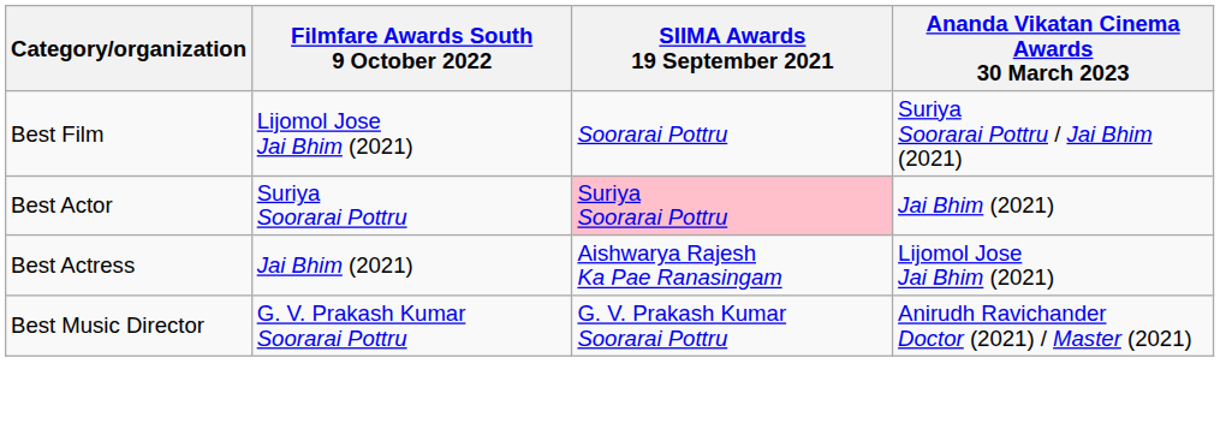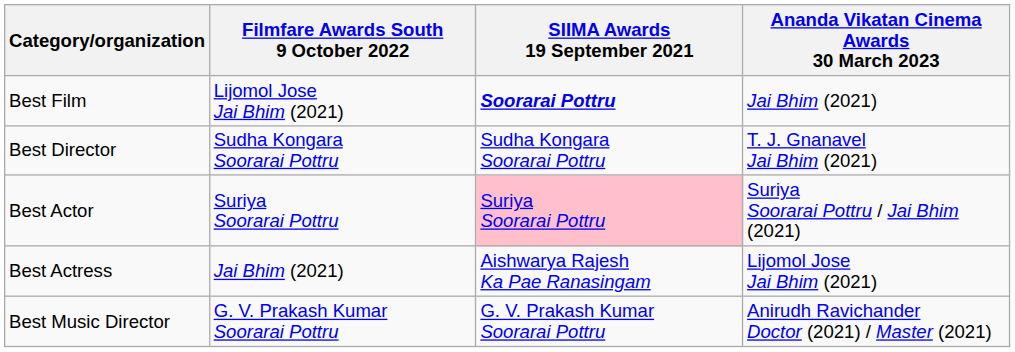 <table class="wikitable" style="font-size: 90%;">
 <tr>
 <th style="width:20px;">Category/organization</th>
 <th style="width:200px;"><a href='#'>Filmfare Awards South</a><br>9 October 2022</th>
 <th style="width:200px;"><a href='#'>SIIMA Awards</a><br>19 September 2021</th>
 <th style="width:200px;"><a href='#'>Ananda Vikatan Cinema Awards</a><br>30 March 2023</th>
 </tr>
 <tr>
 <td>Best Film</td>
 <td><a href='#'>Lijomol Jose</a><br><em><a href='#'>Jai Bhim</a></em> (2021)</td>
-<td><em><a href='#'>Soorarai Pottru</a></em></td>
-<td><a href='#'>Suriya</a><br><em><a href='#'>Soorarai Pottru</a></em> / <em><a href='#'>Jai Bhim</a></em> (2021)</td>
+<td><strong><em><a href='#'>Soorarai Pottru</a></em></strong></td>
+<td><em><a href='#'>Jai Bhim</a></em> (2021)</td>
+</tr>
+<tr>
+<td>Best Director</td>
+<td><a href='#'>Sudha Kongara</a><br><em><a href='#'>Soorarai Pottru</a></em></td>
+<td><a href='#'>Sudha Kongara</a><br><em><a href='#'>Soorarai Pottru</a></em></td>
+<td><a href='#'>T. J. Gnanavel</a><br><em><a href='#'>Jai Bhim</a></em> (2021)</td>
 </tr>
 <tr>
 <td>Best Actor</td>
 <td><a href='#'>Suriya</a><br><em><a href='#'>Soorarai Pottru</a></em></td>
 <td style="background: pink;"><a href='#'>Suriya</a><br><em><a href='#'>Soorarai Pottru</a></em></td>
-<td><em><a href='#'>Jai Bhim</a></em> (2021)</td>
+<td><a href='#'>Suriya</a><br><em><a href='#'>Soorarai Pottru</a></em> / <em><a href='#'>Jai Bhim</a></em> (2021)</td>
 </tr>
 <tr>
 <td>Best Actress</td>
 <td><em><a href='#'>Jai Bhim</a></em> (2021)</td>
 <td><a href='#'>Aishwarya Rajesh</a><br><em><a href='#'>Ka Pae Ranasingam</a></em></td>
 <td><a href='#'>Lijomol Jose</a><br><em><a href='#'>Jai Bhim</a></em> (2021)</td>
 </tr>
 <tr>
 <td>Best Music Director</td>
 <td><a href='#'>G. V. Prakash Kumar</a><br><em><a href='#'>Soorarai Pottru</a></em></td>
 <td><a href='#'>G. V. Prakash Kumar</a><br><em><a href='#'>Soorarai Pottru</a></em></td>
 <td><a href='#'>Anirudh Ravichander</a><br><em><a href='#'>Doctor</a></em> (2021) / <em><a href='#'>Master</a></em> (2021)</td>
 </tr>
 </table>
